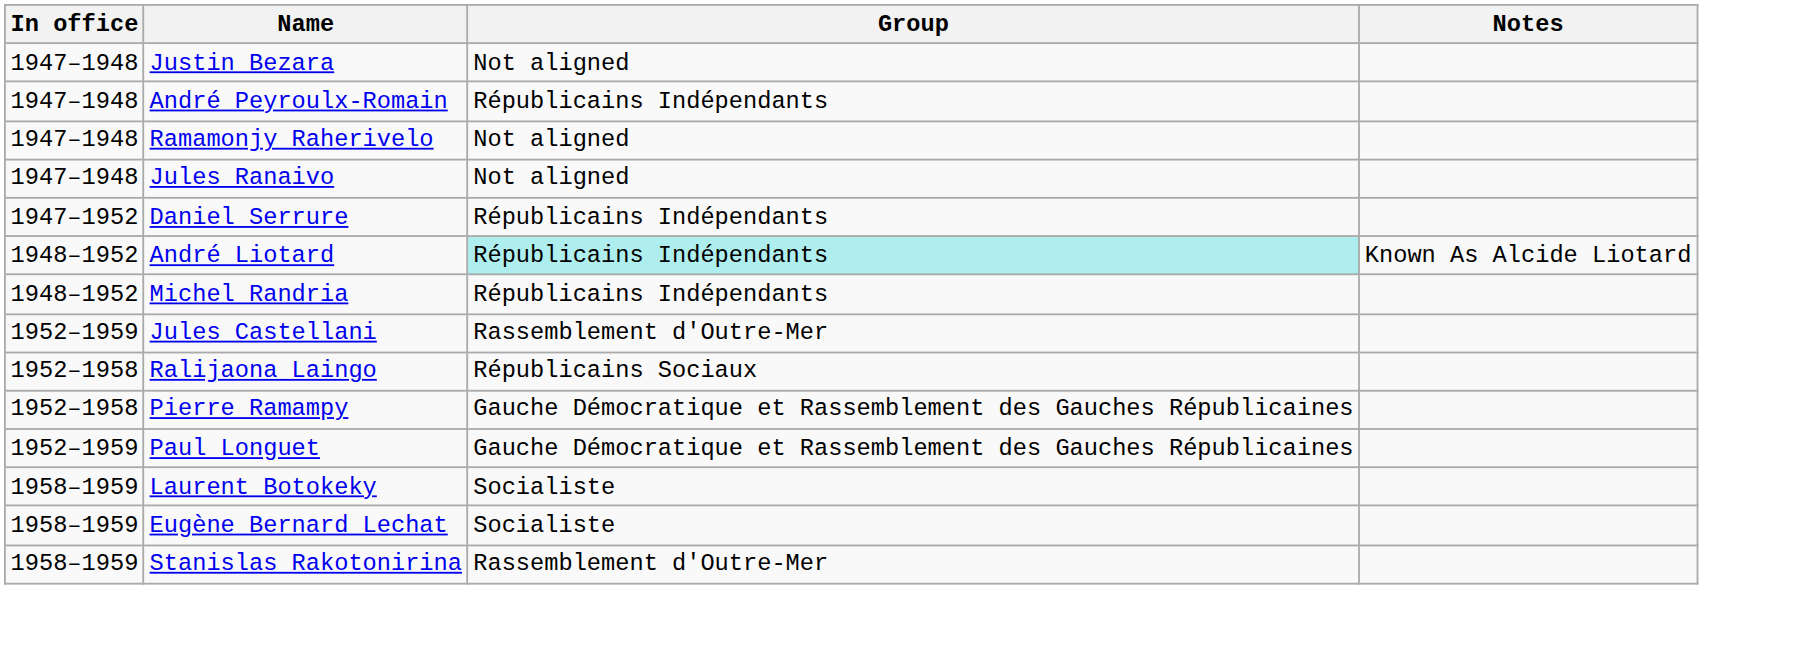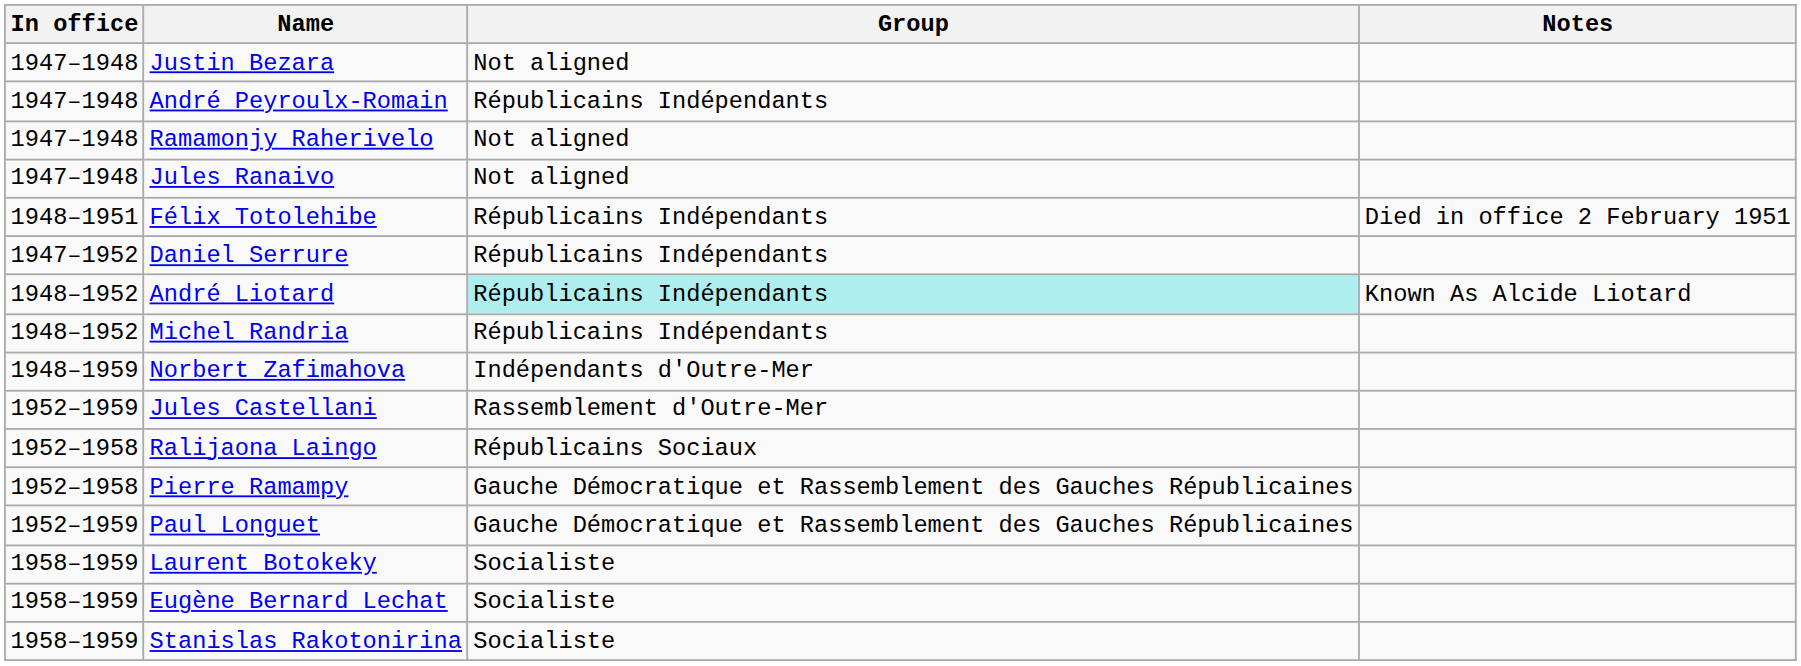 <table class="wikitable sortable">
 <tr>
 <th>In office</th>
 <th>Name</th>
 <th>Group</th>
 <th>Notes</th>
 </tr>
 <tr>
 <td>1947–1948</td>
 <td><a href='#'>Justin Bezara</a></td>
 <td>Not aligned</td>
 <td></td>
 </tr>
 <tr>
 <td>1947–1948</td>
 <td><a href='#'>André Peyroulx-Romain</a></td>
 <td>Républicains Indépendants</td>
 <td></td>
 </tr>
 <tr>
 <td>1947–1948</td>
 <td><a href='#'>Ramamonjy Raherivelo</a></td>
 <td>Not aligned</td>
 <td></td>
 </tr>
 <tr>
 <td>1947–1948</td>
 <td><a href='#'>Jules Ranaivo</a></td>
 <td>Not aligned</td>
 <td></td>
 </tr>
 <tr>
+<td>1948–1951</td>
+<td><a href='#'>Félix Totolehibe</a></td>
+<td>Républicains Indépendants</td>
+<td>Died in office 2 February 1951</td>
+</tr>
+<tr>
 <td>1947–1952</td>
 <td><a href='#'>Daniel Serrure</a></td>
 <td>Républicains Indépendants</td>
 <td></td>
 </tr>
 <tr>
 <td>1948–1952</td>
 <td><a href='#'>André Liotard</a></td>
 <td style="background: paleturquoise;">Républicains Indépendants</td>
 <td>Known As Alcide Liotard</td>
 </tr>
 <tr>
 <td>1948–1952</td>
 <td><a href='#'>Michel Randria</a></td>
 <td>Républicains Indépendants</td>
+<td></td>
+</tr>
+<tr>
+<td>1948–1959</td>
+<td><a href='#'>Norbert Zafimahova</a></td>
+<td>Indépendants d'Outre-Mer</td>
 <td></td>
 </tr>
 <tr>
 <td>1952–1959</td>
 <td><a href='#'>Jules Castellani</a></td>
 <td>Rassemblement d'Outre-Mer</td>
 <td></td>
 </tr>
 <tr>
 <td>1952–1958</td>
 <td><a href='#'>Ralijaona Laingo</a></td>
 <td>Républicains Sociaux</td>
 <td></td>
 </tr>
 <tr>
 <td>1952–1958</td>
 <td><a href='#'>Pierre Ramampy</a></td>
 <td>Gauche Démocratique et Rassemblement des Gauches Républicaines</td>
 <td></td>
 </tr>
 <tr>
 <td>1952–1959</td>
 <td><a href='#'>Paul Longuet</a></td>
 <td>Gauche Démocratique et Rassemblement des Gauches Républicaines</td>
 <td></td>
 </tr>
 <tr>
 <td>1958–1959</td>
 <td><a href='#'>Laurent Botokeky</a></td>
 <td>Socialiste</td>
 <td></td>
 </tr>
 <tr>
 <td>1958–1959</td>
 <td><a href='#'>Eugène Bernard Lechat</a></td>
 <td>Socialiste</td>
 <td></td>
 </tr>
 <tr>
 <td>1958–1959</td>
 <td><a href='#'>Stanislas Rakotonirina</a></td>
-<td>Rassemblement d'Outre-Mer</td>
+<td>Socialiste</td>
 <td></td>
 </tr>
 </table>
